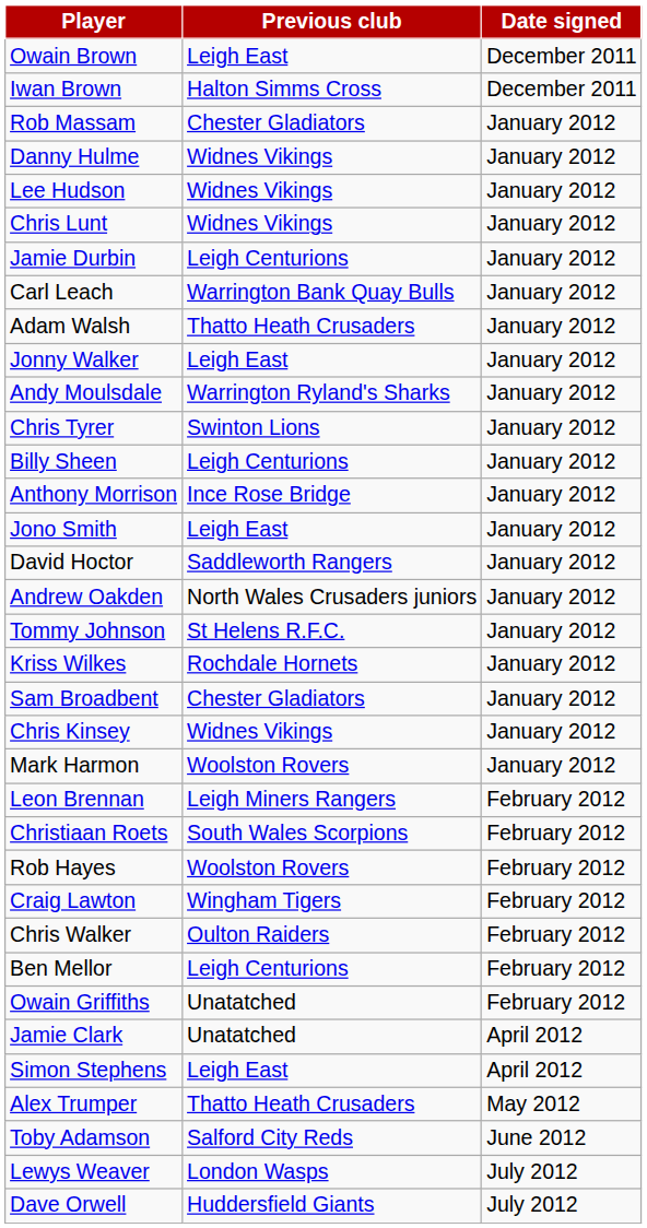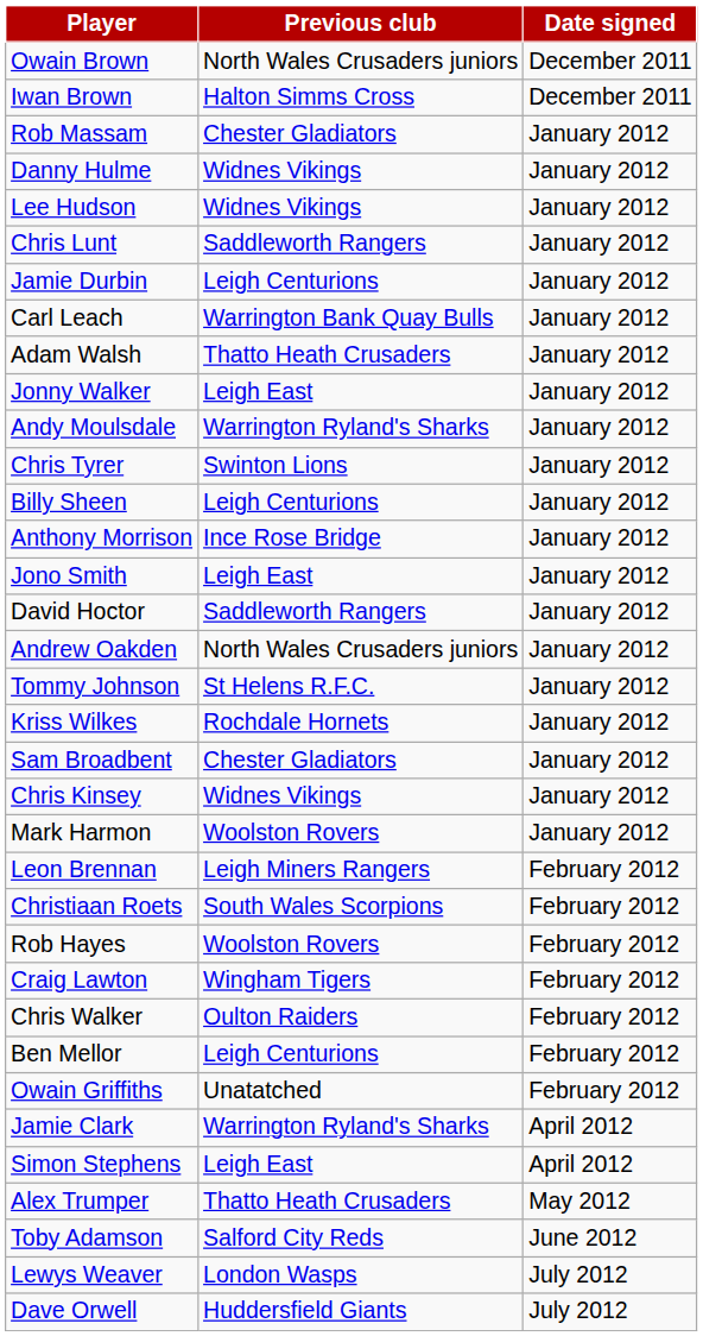 <table class="wikitable">
 <tr>
 <th scope="col" style="background:#B50000; color:white; border:solid white 1px">Player</th>
 <th scope="col" style="background:#B50000; color:white; border:solid white 1px">Previous club</th>
 <th scope="col" style="background:#B50000; color:white; border:solid white 1px">Date signed</th>
 </tr>
 <tr>
 <td> <a href='#'>Owain Brown</a></td>
-<td><a href='#'>Leigh East</a></td>
+<td>North Wales Crusaders juniors</td>
 <td>December 2011 </td>
 </tr>
 <tr>
 <td> <a href='#'>Iwan Brown</a></td>
 <td><a href='#'>Halton Simms Cross</a></td>
 <td>December 2011 </td>
 </tr>
 <tr>
 <td> <a href='#'>Rob Massam</a></td>
 <td><a href='#'>Chester Gladiators</a></td>
 <td>January 2012 </td>
 </tr>
 <tr>
 <td> <a href='#'>Danny Hulme</a></td>
 <td><a href='#'>Widnes Vikings</a></td>
 <td>January 2012 </td>
 </tr>
 <tr>
 <td> <a href='#'>Lee Hudson</a></td>
 <td><a href='#'>Widnes Vikings</a></td>
 <td>January 2012 </td>
 </tr>
 <tr>
 <td> <a href='#'>Chris Lunt</a></td>
-<td><a href='#'>Widnes Vikings</a></td>
+<td><a href='#'>Saddleworth Rangers</a></td>
 <td>January 2012 </td>
 </tr>
 <tr>
 <td> <a href='#'>Jamie Durbin</a></td>
 <td><a href='#'>Leigh Centurions</a></td>
 <td>January 2012 </td>
 </tr>
 <tr>
 <td> Carl Leach</td>
 <td><a href='#'>Warrington Bank Quay Bulls</a></td>
 <td>January 2012 </td>
 </tr>
 <tr>
 <td> Adam Walsh</td>
 <td><a href='#'>Thatto Heath Crusaders</a></td>
 <td>January 2012 </td>
 </tr>
 <tr>
 <td> <a href='#'>Jonny Walker</a></td>
 <td><a href='#'>Leigh East</a></td>
 <td>January 2012 </td>
 </tr>
 <tr>
 <td> <a href='#'>Andy Moulsdale</a></td>
 <td><a href='#'>Warrington Ryland's Sharks</a></td>
 <td>January 2012 </td>
 </tr>
 <tr>
 <td> <a href='#'>Chris Tyrer</a></td>
 <td><a href='#'>Swinton Lions</a></td>
 <td>January 2012 </td>
 </tr>
 <tr>
 <td> <a href='#'>Billy Sheen</a></td>
 <td><a href='#'>Leigh Centurions</a></td>
 <td>January 2012 </td>
 </tr>
 <tr>
 <td> <a href='#'>Anthony Morrison</a></td>
 <td><a href='#'>Ince Rose Bridge</a></td>
 <td>January 2012 </td>
 </tr>
 <tr>
 <td> <a href='#'>Jono Smith</a></td>
 <td><a href='#'>Leigh East</a></td>
 <td>January 2012 </td>
 </tr>
 <tr>
 <td> David Hoctor</td>
 <td><a href='#'>Saddleworth Rangers</a></td>
 <td>January 2012 </td>
 </tr>
 <tr>
 <td> <a href='#'>Andrew Oakden</a></td>
 <td>North Wales Crusaders juniors</td>
 <td>January 2012 </td>
 </tr>
 <tr>
 <td> <a href='#'>Tommy Johnson</a></td>
 <td><a href='#'>St Helens R.F.C.</a></td>
 <td>January 2012 </td>
 </tr>
 <tr>
 <td> <a href='#'>Kriss Wilkes</a></td>
 <td><a href='#'>Rochdale Hornets</a></td>
 <td>January 2012 </td>
 </tr>
 <tr>
 <td> <a href='#'>Sam Broadbent</a></td>
 <td><a href='#'>Chester Gladiators</a></td>
 <td>January 2012 </td>
 </tr>
 <tr>
 <td> <a href='#'>Chris Kinsey</a></td>
 <td><a href='#'>Widnes Vikings</a></td>
 <td>January 2012 </td>
 </tr>
 <tr>
 <td> Mark Harmon</td>
 <td><a href='#'>Woolston Rovers</a></td>
 <td>January 2012 </td>
 </tr>
 <tr>
 <td> <a href='#'>Leon Brennan</a></td>
 <td><a href='#'>Leigh Miners Rangers</a></td>
 <td>February 2012 </td>
 </tr>
 <tr>
 <td> <a href='#'>Christiaan Roets</a></td>
 <td><a href='#'>South Wales Scorpions</a></td>
 <td>February 2012 </td>
 </tr>
 <tr>
 <td> Rob Hayes</td>
 <td><a href='#'>Woolston Rovers</a></td>
 <td>February 2012 </td>
 </tr>
 <tr>
 <td> <a href='#'>Craig Lawton</a></td>
 <td><a href='#'>Wingham Tigers</a></td>
 <td>February 2012 </td>
 </tr>
 <tr>
 <td> Chris Walker</td>
 <td><a href='#'>Oulton Raiders</a></td>
 <td>February 2012 </td>
 </tr>
 <tr>
 <td> Ben Mellor</td>
 <td><a href='#'>Leigh Centurions</a></td>
 <td>February 2012 </td>
 </tr>
 <tr>
 <td> <a href='#'>Owain Griffiths</a></td>
 <td>Unatatched</td>
 <td>February 2012</td>
 </tr>
 <tr>
 <td> <a href='#'>Jamie Clark</a></td>
-<td>Unatatched</td>
+<td><a href='#'>Warrington Ryland's Sharks</a></td>
 <td>April 2012</td>
 </tr>
 <tr>
 <td> <a href='#'>Simon Stephens</a></td>
 <td><a href='#'>Leigh East</a></td>
 <td>April 2012 </td>
 </tr>
 <tr>
 <td> <a href='#'>Alex Trumper</a></td>
 <td><a href='#'>Thatto Heath Crusaders</a></td>
 <td>May 2012 </td>
 </tr>
 <tr>
 <td> <a href='#'>Toby Adamson</a></td>
 <td><a href='#'>Salford City Reds</a></td>
 <td>June 2012 </td>
 </tr>
 <tr>
 <td> <a href='#'>Lewys Weaver</a></td>
 <td><a href='#'>London Wasps</a></td>
 <td>July 2012 </td>
 </tr>
 <tr>
 <td> <a href='#'>Dave Orwell</a></td>
 <td><a href='#'>Huddersfield Giants</a></td>
 <td>July 2012</td>
 </tr>
 </table>
